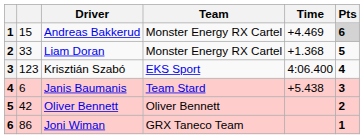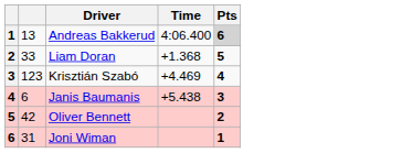 <table class="wikitable" style="font-size:95%">
 <tr>
 <th></th>
 <th></th>
 <th>Driver</th>
-<th>Team</th>
 <th>Time</th>
 <th>Pts</th>
 </tr>
 <tr>
 <th>1</th>
-<td>15</td>
+<td>13</td>
 <td> <a href='#'>Andreas Bakkerud</a></td>
-<td>Monster Energy RX Cartel</td>
-<td>+4.469</td>
+<td>4:06.400</td>
 <td style="background: lightgrey;"><strong>6</strong></td>
 </tr>
 <tr>
 <th>2</th>
 <td>33</td>
 <td> <a href='#'>Liam Doran</a></td>
-<td>Monster Energy RX Cartel</td>
 <td>+1.368</td>
 <td><strong>5</strong></td>
 </tr>
 <tr>
 <th>3</th>
 <td>123</td>
 <td> Krisztián Szabó</td>
-<td><a href='#'>EKS Sport</a></td>
-<td>4:06.400</td>
+<td>+4.469</td>
 <td><strong>4</strong></td>
 </tr>
 <tr>
 <th style="background:#ffcccc;">4</th>
 <td style="background:#ffcccc;">6</td>
 <td style="background:#ffcccc;"> <a href='#'>Janis Baumanis</a></td>
-<td style="background:#ffcccc;"><a href='#'>Team Stard</a></td>
 <td style="background:#ffcccc;">+5.438</td>
 <td style="background:#ffcccc;"><strong>3</strong></td>
 </tr>
 <tr>
 <th style="background:#ffcccc;">5</th>
 <td style="background:#ffcccc;">42</td>
 <td style="background:#ffcccc;"> <a href='#'>Oliver Bennett</a></td>
-<td style="background:#ffcccc;">Oliver Bennett</td>
 <td style="background:#ffcccc;"></td>
 <td style="background:#ffcccc;"><strong>2</strong></td>
 </tr>
 <tr>
 <th style="background:#ffcccc;">6</th>
-<td style="background:#ffcccc;">86</td>
+<td style="background:#ffcccc;">31</td>
 <td style="background:#ffcccc;"> <a href='#'>Joni Wiman</a></td>
-<td style="background:#ffcccc;">GRX Taneco Team</td>
 <td style="background:#ffcccc;"></td>
 <td style="background:#ffcccc;"><strong>1</strong></td>
 </tr>
 </table>
